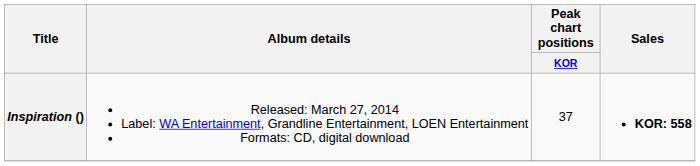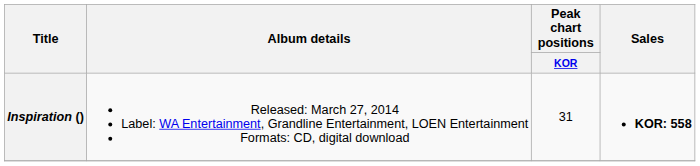 <table class="wikitable plainrowheaders" style="text-align:center;">
 <tr>
 <th scope="col" rowspan="2">Title</th>
 <th scope="col" rowspan="2">Album details</th>
 <th scope="col" colspan="1" style="width:5em;">Peak chart positions</th>
 <th scope="col" rowspan="2">Sales</th>
 </tr>
 <tr>
 <th><small><a href='#'>KOR</a></small><br></th>
 </tr>
 <tr>
 <th scope="row"><em>Inspiration</em> ()</th>
 <td><br><ul><li>Released: March 27, 2014</li><li>Label: <a href='#'>WA Entertainment</a>, Grandline Entertainment, LOEN Entertainment</li><li>Formats: CD, digital download</li></ul></td>
-<td>37</td>
+<td>31</td>
 <td><strong><br><ul><li>KOR: 558</li></ul></strong></td>
 </tr>
 <tr>
 </tr>
 </table>
